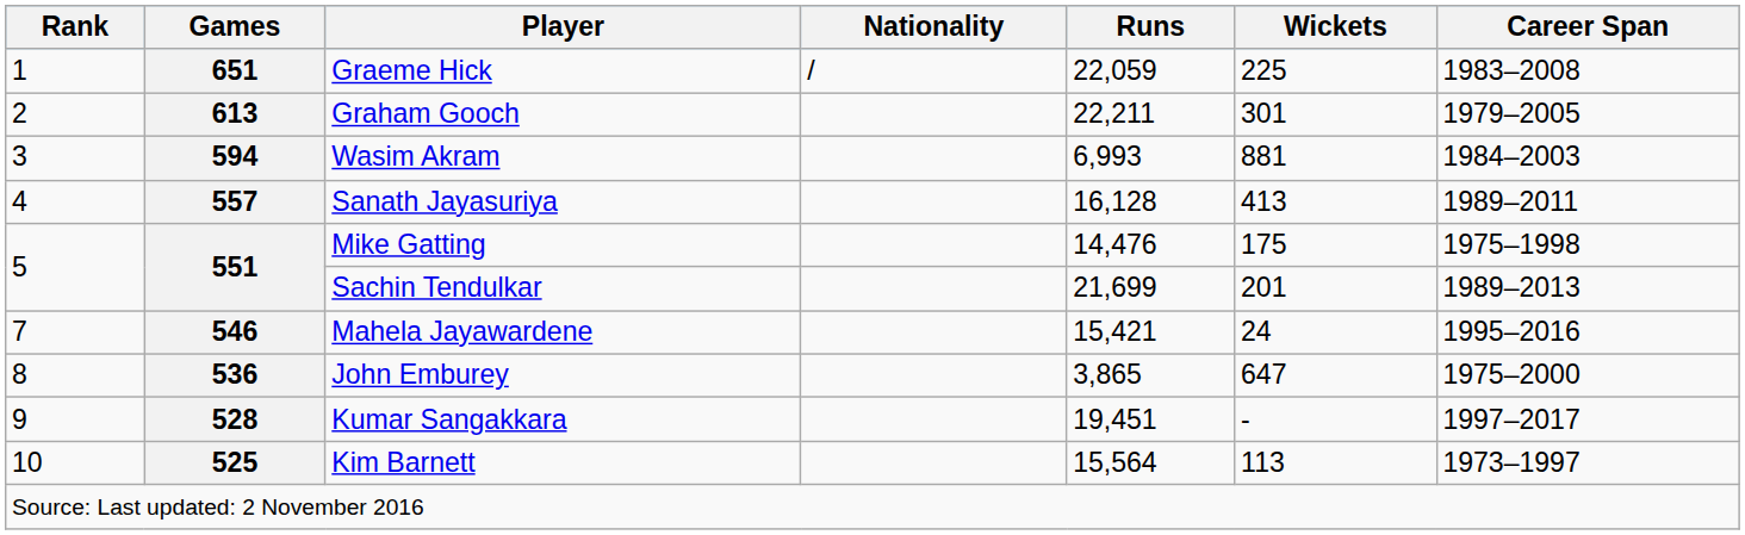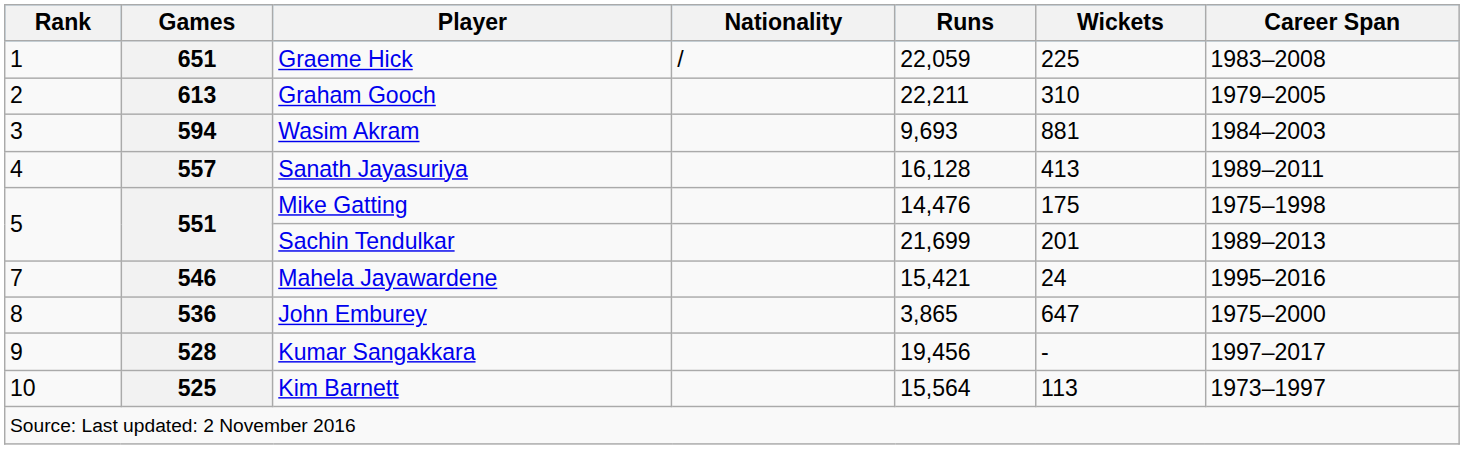 <table class="wikitable" width=80%>
 <tr bgcolor=#87cefa>
 <th>Rank</th>
 <th>Games</th>
 <th>Player</th>
 <th>Nationality</th>
 <th>Runs</th>
 <th>Wickets</th>
 <th>Career Span</th>
 </tr>
 <tr>
 <td>1</td>
 <th>651</th>
 <td><a href='#'>Graeme Hick</a></td>
 <td> / </td>
 <td>22,059</td>
 <td>225</td>
 <td>1983–2008</td>
 </tr>
 <tr>
 <td>2</td>
 <th>613</th>
 <td><a href='#'>Graham Gooch</a></td>
 <td></td>
 <td>22,211</td>
-<td>301</td>
+<td>310</td>
 <td>1979–2005</td>
 </tr>
 <tr>
 <td>3</td>
 <th>594</th>
 <td><a href='#'>Wasim Akram</a></td>
 <td></td>
-<td>6,993</td>
+<td>9,693</td>
 <td>881</td>
 <td>1984–2003</td>
 </tr>
 <tr>
 <td>4</td>
 <th>557</th>
 <td><a href='#'>Sanath Jayasuriya</a></td>
 <td></td>
 <td>16,128</td>
 <td>413</td>
 <td>1989–2011</td>
 </tr>
 <tr>
 <td rowspan=2>5</td>
 <th rowspan=2>551</th>
 <td><a href='#'>Mike Gatting</a></td>
 <td></td>
 <td>14,476</td>
 <td>175</td>
 <td>1975–1998</td>
 </tr>
 <tr>
 <td><a href='#'>Sachin Tendulkar</a></td>
 <td></td>
 <td>21,699</td>
 <td>201</td>
 <td>1989–2013</td>
 </tr>
 <tr>
 <td>7</td>
 <th>546</th>
 <td><a href='#'>Mahela Jayawardene</a></td>
 <td></td>
 <td>15,421</td>
 <td>24</td>
 <td>1995–2016</td>
 </tr>
 <tr>
 <td>8</td>
 <th>536</th>
 <td><a href='#'>John Emburey</a></td>
 <td></td>
 <td>3,865</td>
 <td>647</td>
 <td>1975–2000</td>
 </tr>
 <tr>
 <td>9</td>
 <th>528</th>
 <td><a href='#'>Kumar Sangakkara</a></td>
 <td></td>
-<td>19,451</td>
+<td>19,456</td>
 <td>-</td>
 <td>1997–2017</td>
 </tr>
 <tr>
 <td>10</td>
 <th>525</th>
 <td><a href='#'>Kim Barnett</a></td>
 <td></td>
 <td>15,564</td>
 <td>113</td>
 <td>1973–1997</td>
 </tr>
 <tr>
 <td colspan="7"><small>Source:  Last updated: 2 November 2016</small></td>
 </tr>
 </table>
